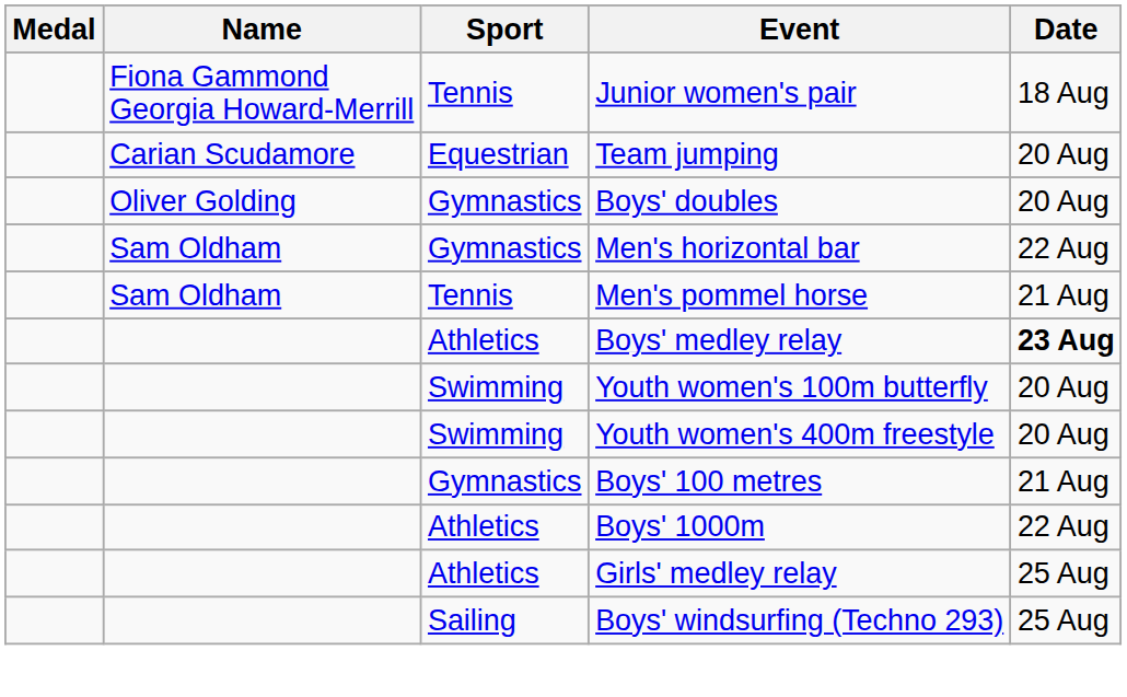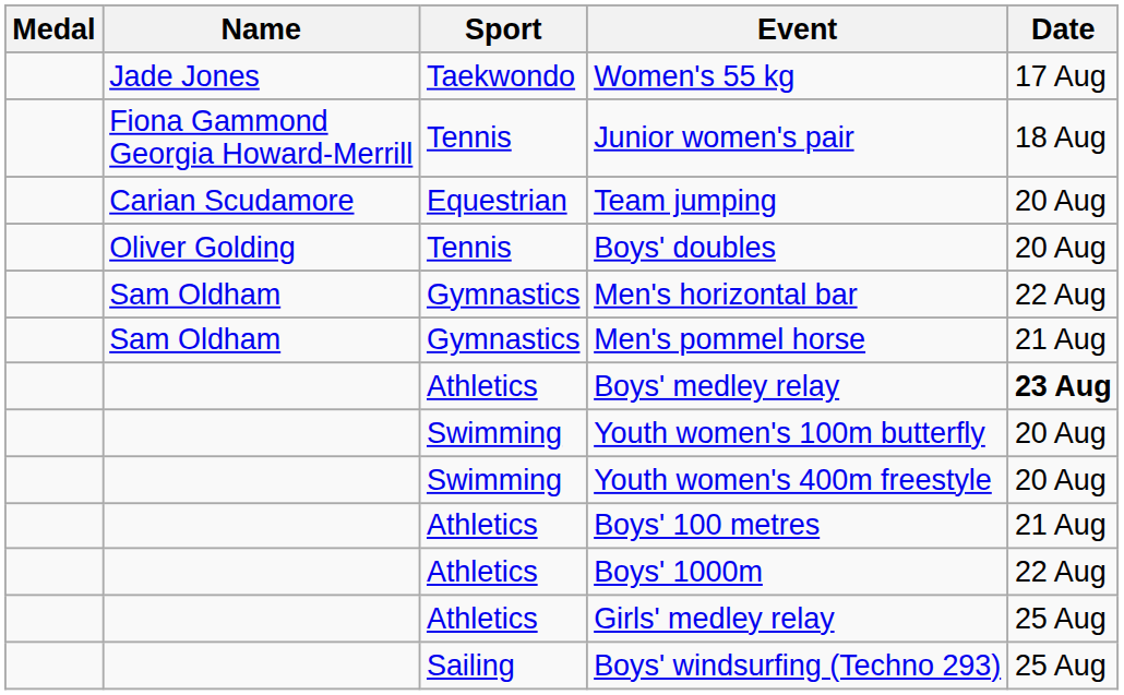 <table class="wikitable sortable" style="font-size:90%">
 <tr>
 <th>Medal</th>
 <th>Name</th>
 <th>Sport</th>
 <th>Event</th>
 <th>Date</th>
+</tr>
+<tr>
+<td></td>
+<td><a href='#'>Jade Jones</a></td>
+<td><a href='#'>Taekwondo</a></td>
+<td><a href='#'>Women's 55 kg</a></td>
+<td>17 Aug</td>
 </tr>
 <tr>
 <td></td>
 <td><a href='#'>Fiona Gammond</a> <br> <a href='#'>Georgia Howard-Merrill</a></td>
 <td><a href='#'>Tennis</a></td>
 <td><a href='#'>Junior women's pair</a></td>
 <td>18 Aug</td>
 </tr>
 <tr>
 <td></td>
 <td><a href='#'>Carian Scudamore</a></td>
 <td><a href='#'>Equestrian</a></td>
 <td><a href='#'>Team jumping</a></td>
 <td>20 Aug</td>
 </tr>
 <tr>
 <td></td>
 <td><a href='#'>Oliver Golding</a></td>
-<td><a href='#'>Gymnastics</a></td>
+<td><a href='#'>Tennis</a></td>
 <td><a href='#'>Boys' doubles</a></td>
 <td>20 Aug</td>
 </tr>
 <tr>
 <td></td>
 <td><a href='#'>Sam Oldham</a></td>
 <td><a href='#'>Gymnastics</a></td>
 <td><a href='#'>Men's horizontal bar</a></td>
 <td>22 Aug</td>
 </tr>
 <tr>
 <td></td>
 <td><a href='#'>Sam Oldham</a></td>
-<td><a href='#'>Tennis</a></td>
+<td><a href='#'>Gymnastics</a></td>
 <td><a href='#'>Men's pommel horse</a></td>
 <td>21 Aug</td>
 </tr>
 <tr>
 <td></td>
 <td></td>
 <td><a href='#'>Athletics</a></td>
 <td><a href='#'>Boys' medley relay</a></td>
 <td><strong>23 Aug</strong></td>
 </tr>
 <tr>
 <td></td>
 <td></td>
 <td><a href='#'>Swimming</a></td>
 <td><a href='#'>Youth women's 100m butterfly</a></td>
 <td>20 Aug</td>
 </tr>
 <tr>
 <td></td>
 <td></td>
 <td><a href='#'>Swimming</a></td>
 <td><a href='#'>Youth women's 400m freestyle</a></td>
 <td>20 Aug</td>
 </tr>
 <tr>
 <td></td>
 <td></td>
-<td><a href='#'>Gymnastics</a></td>
+<td><a href='#'>Athletics</a></td>
 <td><a href='#'>Boys' 100 metres</a></td>
 <td>21 Aug</td>
 </tr>
 <tr>
 <td></td>
 <td></td>
 <td><a href='#'>Athletics</a></td>
 <td><a href='#'>Boys' 1000m</a></td>
 <td>22 Aug</td>
 </tr>
 <tr>
 <td></td>
 <td></td>
 <td><a href='#'>Athletics</a></td>
 <td><a href='#'>Girls' medley relay</a></td>
 <td>25 Aug</td>
 </tr>
 <tr>
 <td></td>
 <td></td>
 <td><a href='#'>Sailing</a></td>
 <td><a href='#'>Boys' windsurfing (Techno 293)</a></td>
 <td>25 Aug</td>
 </tr>
 </table>
